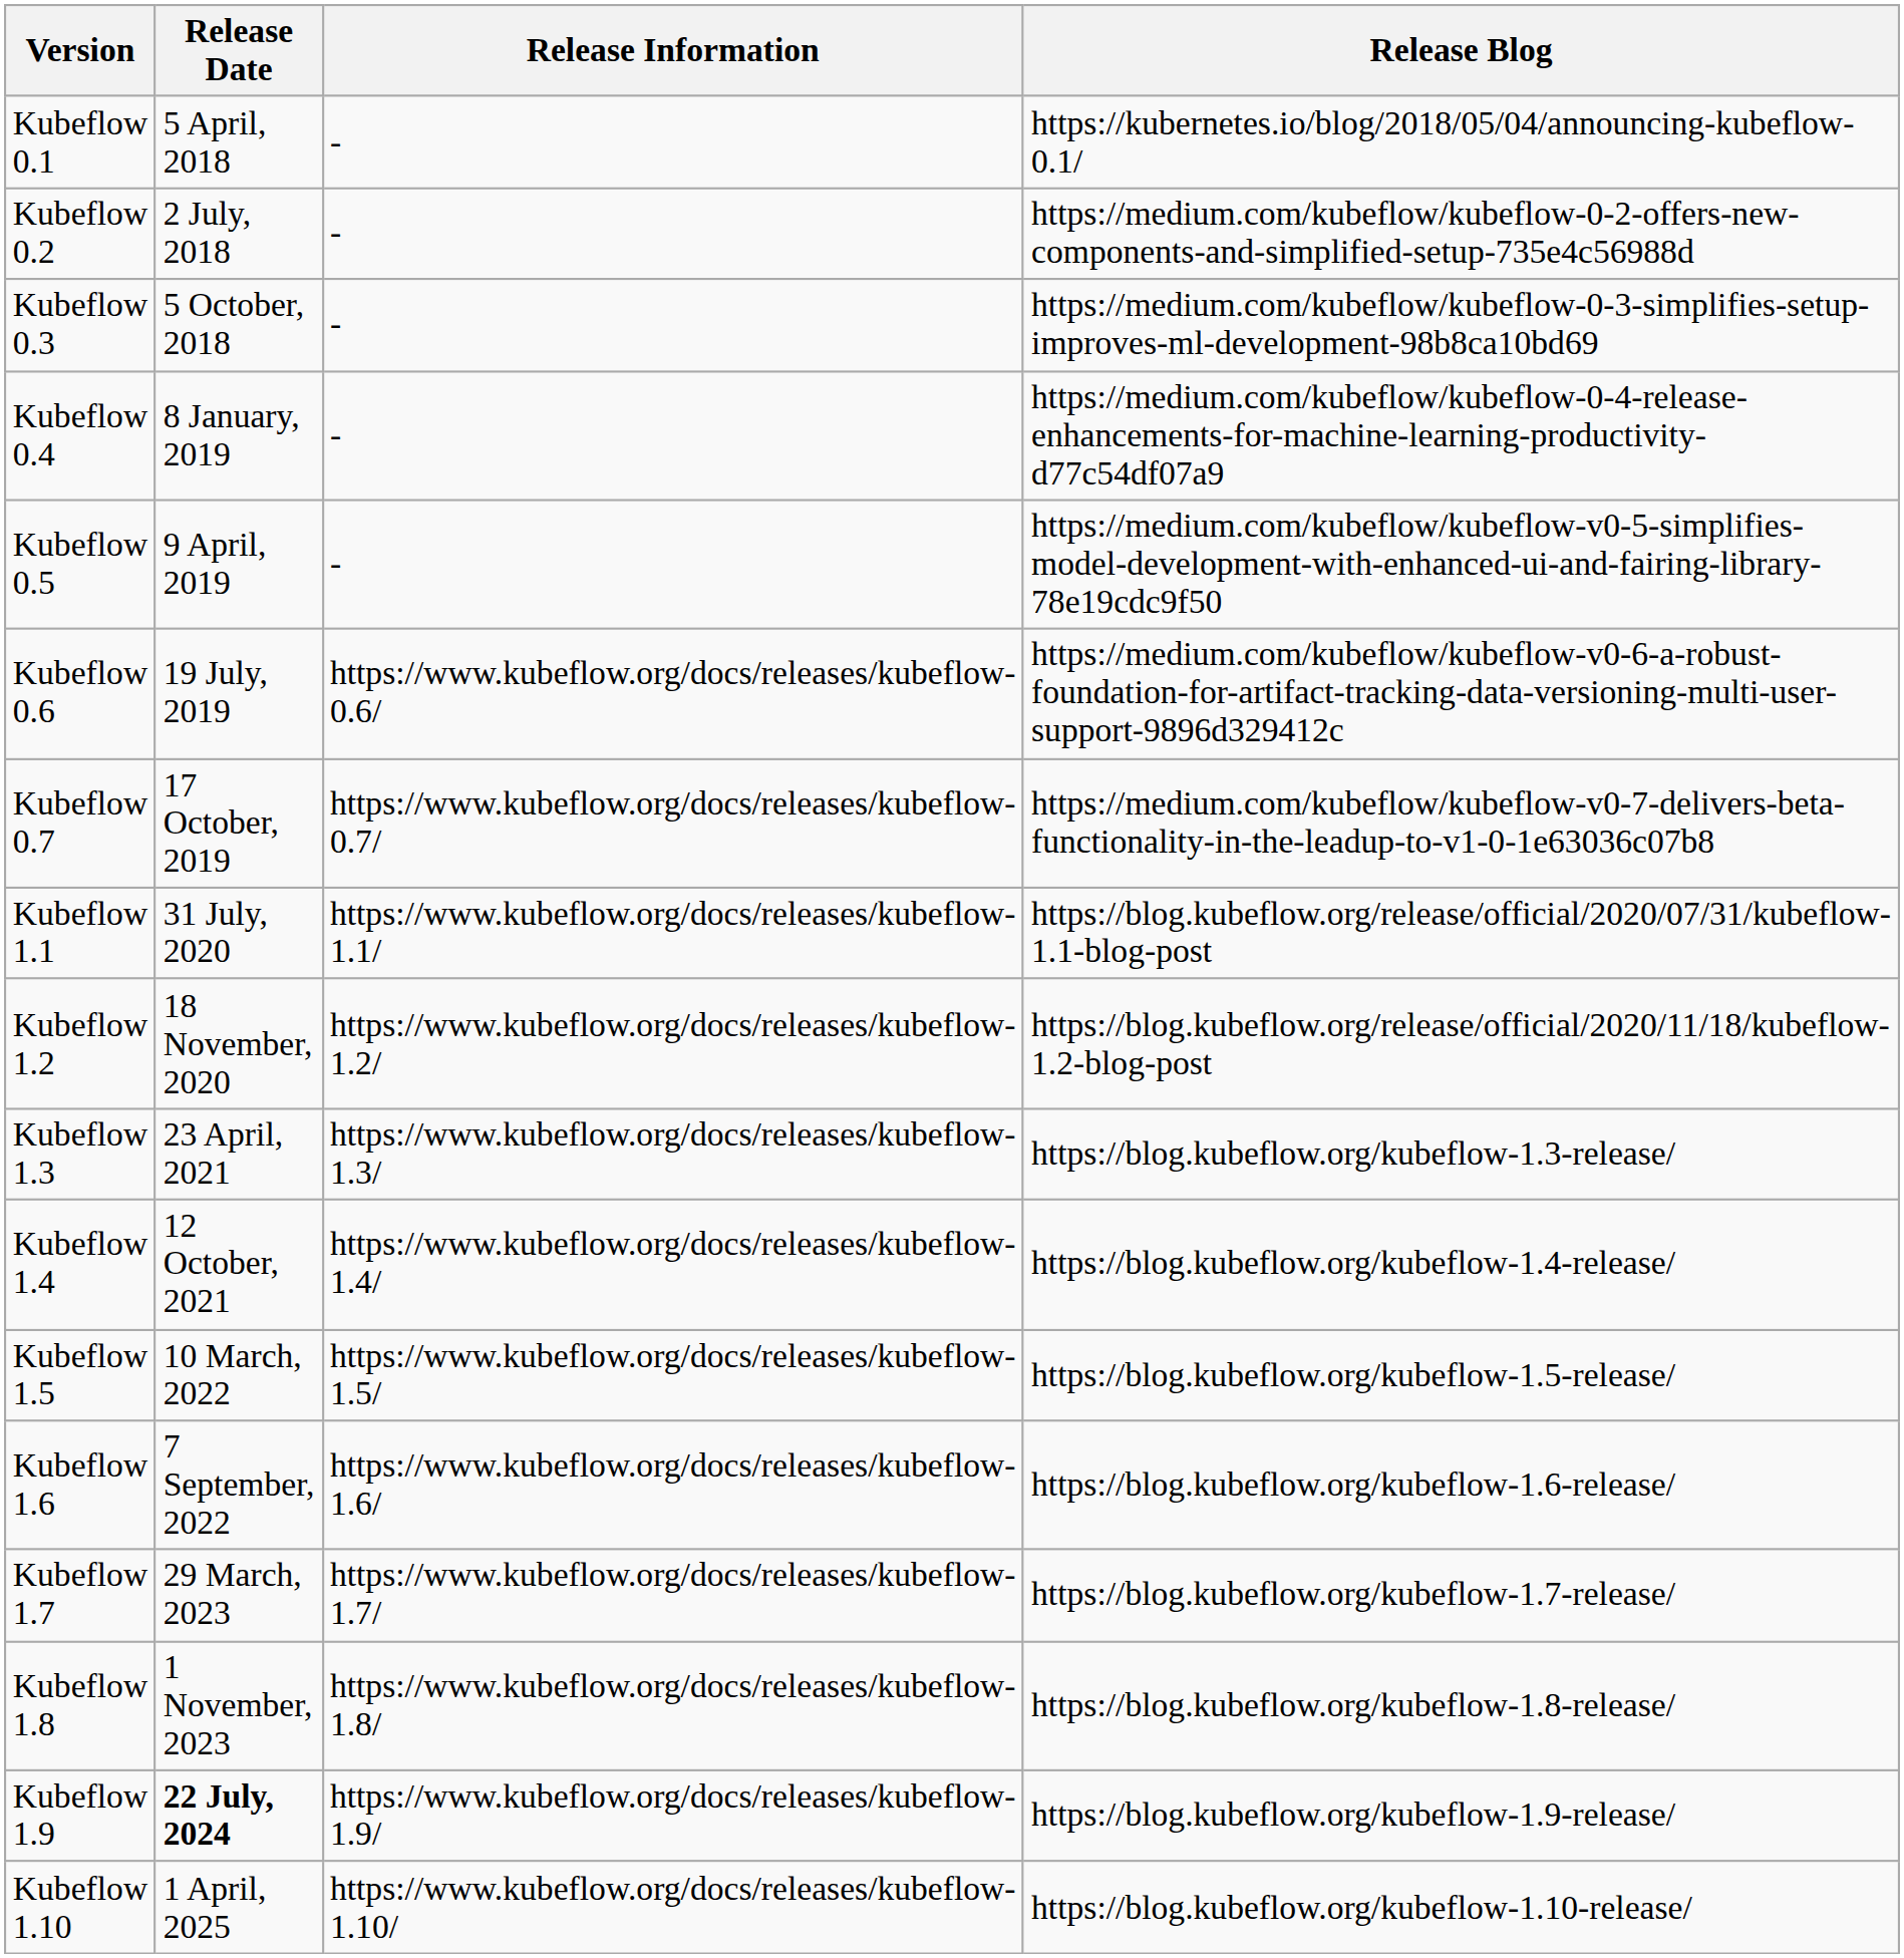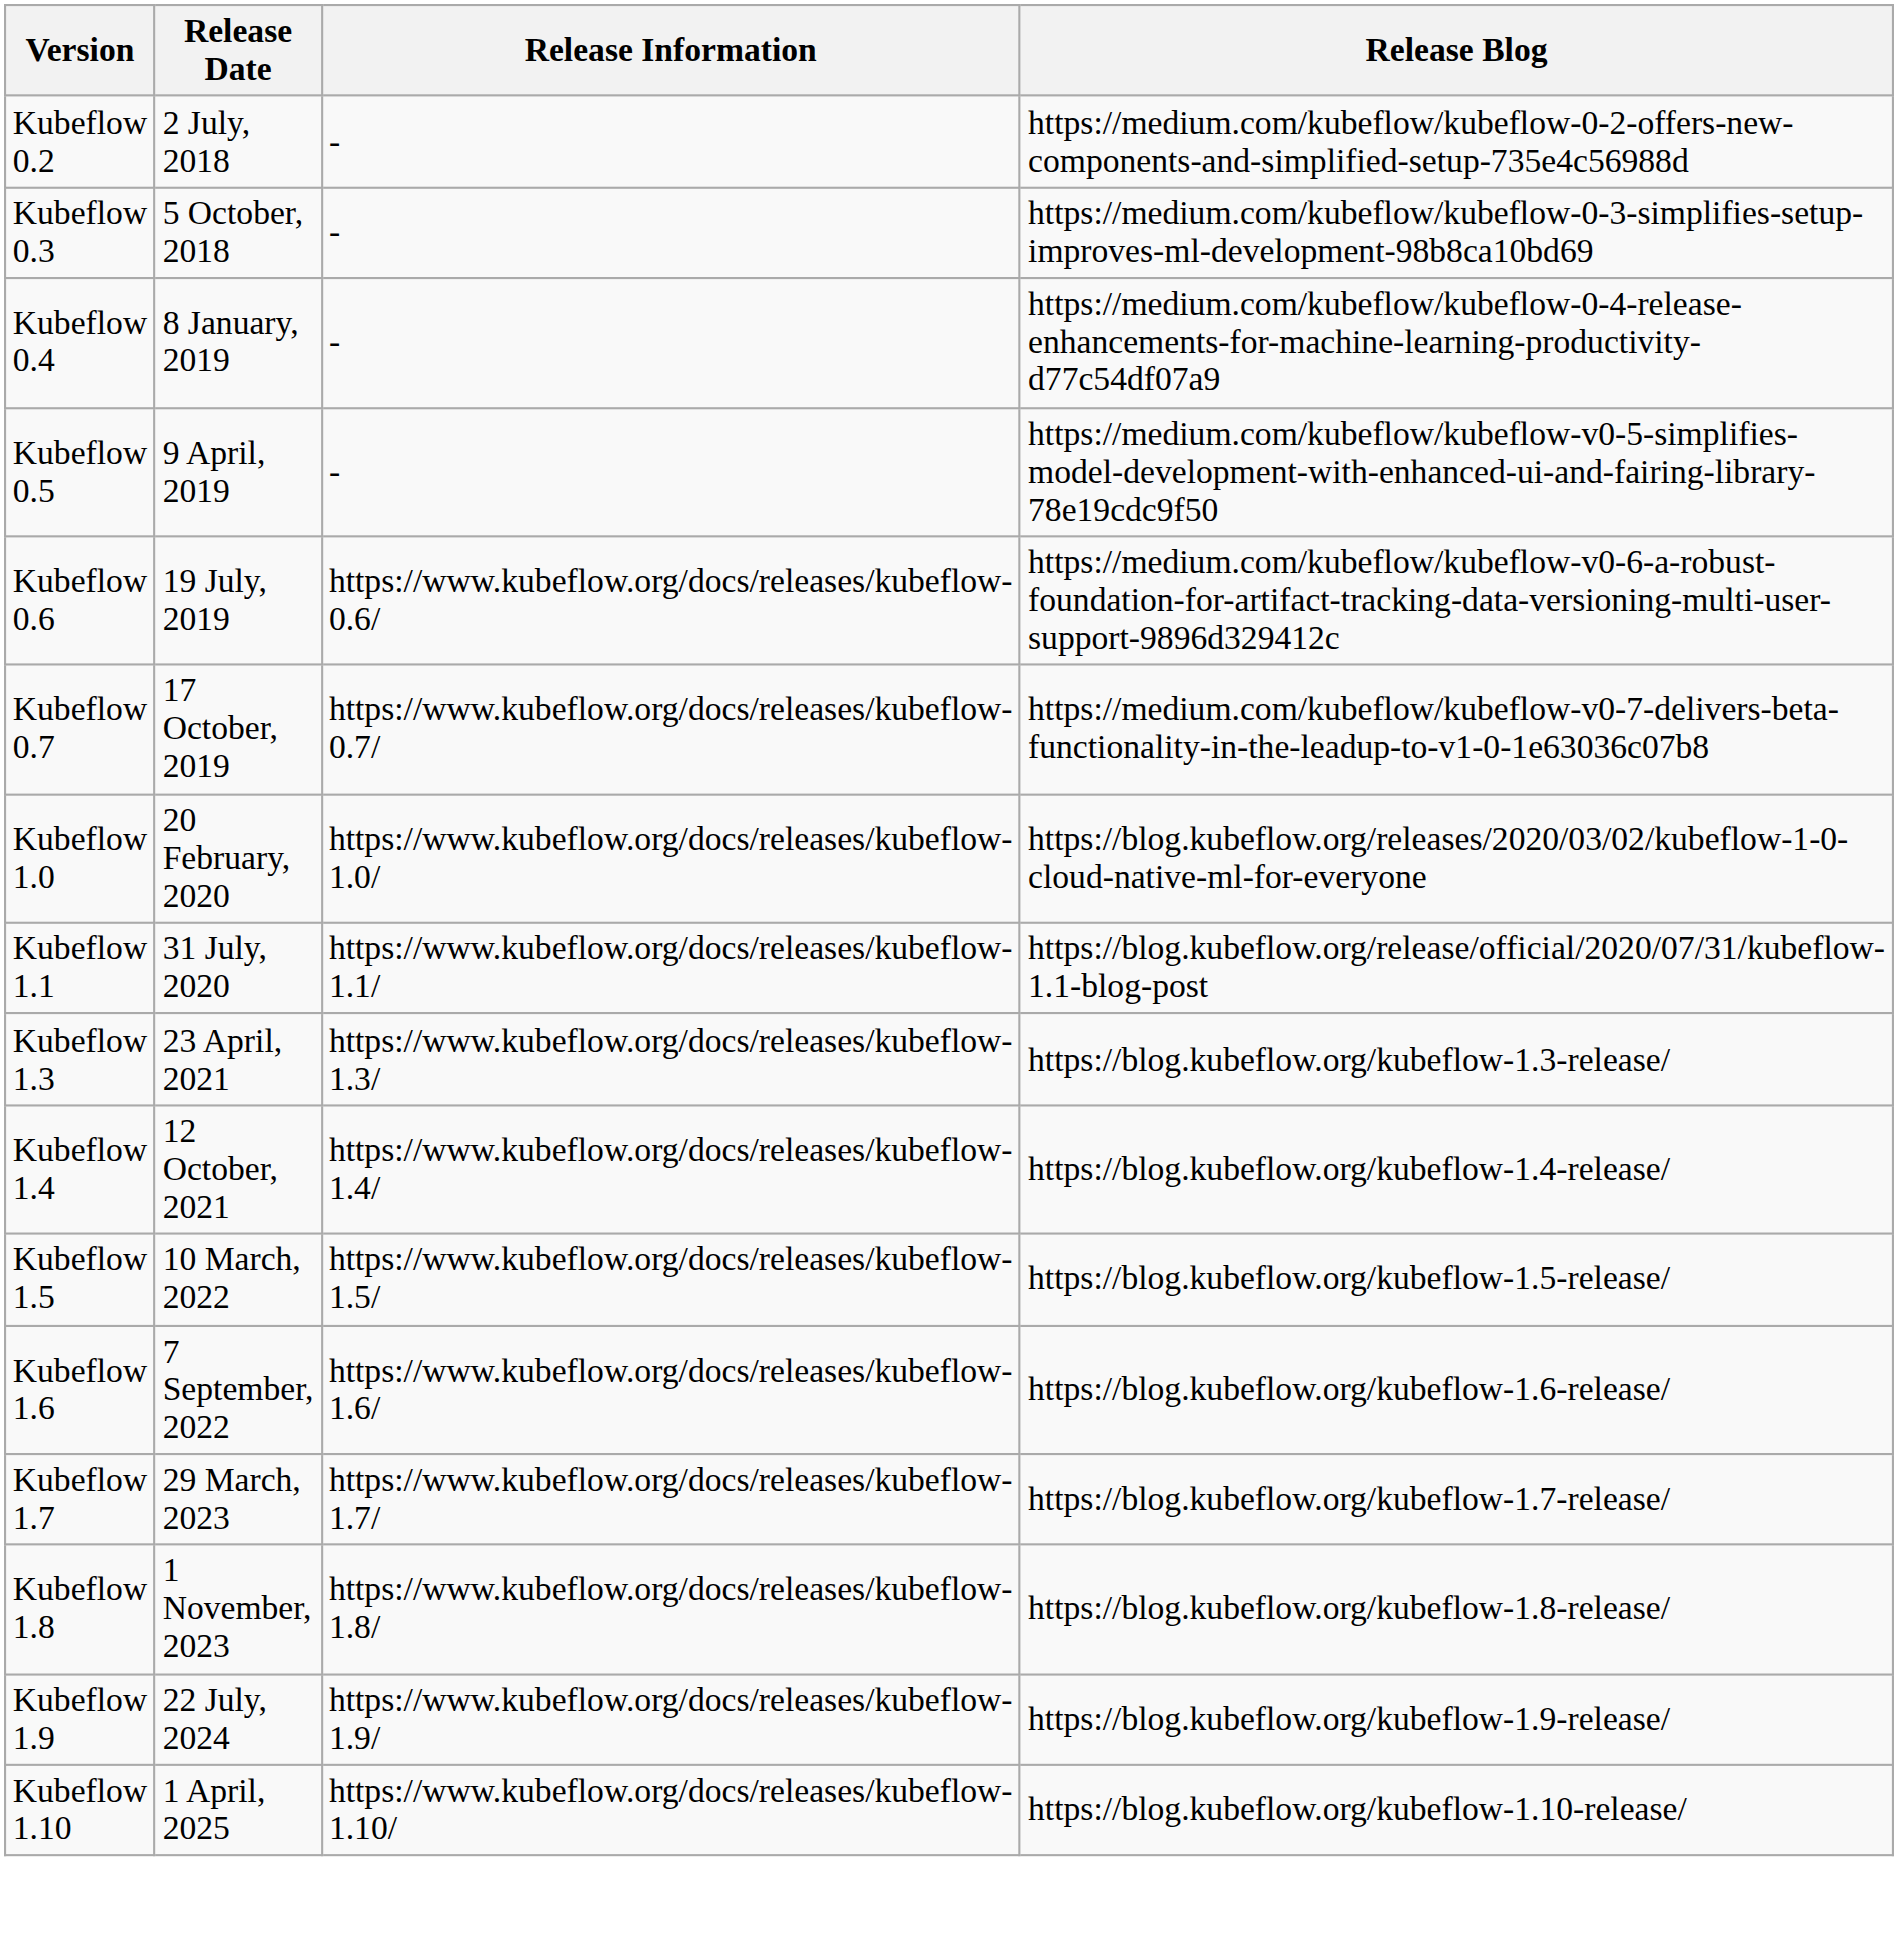 <table class="wikitable">
 <tr>
 <th>Version</th>
 <th>Release Date</th>
 <th>Release Information</th>
 <th>Release Blog</th>
-</tr>
-<tr>
-<td>Kubeflow 0.1</td>
-<td>5 April, 2018</td>
-<td>-</td>
-<td>https://kubernetes.io/blog/2018/05/04/announcing-kubeflow-0.1/</td>
 </tr>
 <tr>
 <td>Kubeflow 0.2</td>
 <td>2 July, 2018</td>
 <td>-</td>
 <td>https://medium.com/kubeflow/kubeflow-0-2-offers-new-components-and-simplified-setup-735e4c56988d</td>
 </tr>
 <tr>
 <td>Kubeflow 0.3</td>
 <td>5 October, 2018</td>
 <td>-</td>
 <td>https://medium.com/kubeflow/kubeflow-0-3-simplifies-setup-improves-ml-development-98b8ca10bd69</td>
 </tr>
 <tr>
 <td>Kubeflow 0.4</td>
 <td>8 January, 2019</td>
 <td>-</td>
 <td>https://medium.com/kubeflow/kubeflow-0-4-release-enhancements-for-machine-learning-productivity-d77c54df07a9</td>
 </tr>
 <tr>
 <td>Kubeflow 0.5</td>
 <td>9 April, 2019</td>
 <td>-</td>
 <td>https://medium.com/kubeflow/kubeflow-v0-5-simplifies-model-development-with-enhanced-ui-and-fairing-library-78e19cdc9f50</td>
 </tr>
 <tr>
 <td>Kubeflow 0.6</td>
 <td>19 July, 2019</td>
 <td>https://www.kubeflow.org/docs/releases/kubeflow-0.6/</td>
 <td>https://medium.com/kubeflow/kubeflow-v0-6-a-robust-foundation-for-artifact-tracking-data-versioning-multi-user-support-9896d329412c</td>
 </tr>
 <tr>
 <td>Kubeflow 0.7</td>
 <td>17 October, 2019</td>
 <td>https://www.kubeflow.org/docs/releases/kubeflow-0.7/</td>
 <td>https://medium.com/kubeflow/kubeflow-v0-7-delivers-beta-functionality-in-the-leadup-to-v1-0-1e63036c07b8</td>
 </tr>
 <tr>
+<td>Kubeflow 1.0</td>
+<td>20 February, 2020</td>
+<td>https://www.kubeflow.org/docs/releases/kubeflow-1.0/</td>
+<td>https://blog.kubeflow.org/releases/2020/03/02/kubeflow-1-0-cloud-native-ml-for-everyone</td>
+</tr>
+<tr>
 <td>Kubeflow 1.1</td>
 <td>31 July, 2020</td>
 <td>https://www.kubeflow.org/docs/releases/kubeflow-1.1/</td>
 <td>https://blog.kubeflow.org/release/official/2020/07/31/kubeflow-1.1-blog-post</td>
-</tr>
-<tr>
-<td>Kubeflow 1.2</td>
-<td>18 November, 2020</td>
-<td>https://www.kubeflow.org/docs/releases/kubeflow-1.2/</td>
-<td>https://blog.kubeflow.org/release/official/2020/11/18/kubeflow-1.2-blog-post</td>
 </tr>
 <tr>
 <td>Kubeflow 1.3</td>
 <td>23 April, 2021</td>
 <td>https://www.kubeflow.org/docs/releases/kubeflow-1.3/</td>
 <td>https://blog.kubeflow.org/kubeflow-1.3-release/</td>
 </tr>
 <tr>
 <td>Kubeflow 1.4</td>
 <td>12 October, 2021</td>
 <td>https://www.kubeflow.org/docs/releases/kubeflow-1.4/</td>
 <td>https://blog.kubeflow.org/kubeflow-1.4-release/</td>
 </tr>
 <tr>
 <td>Kubeflow 1.5</td>
 <td>10 March, 2022</td>
 <td>https://www.kubeflow.org/docs/releases/kubeflow-1.5/</td>
 <td>https://blog.kubeflow.org/kubeflow-1.5-release/</td>
 </tr>
 <tr>
 <td>Kubeflow 1.6</td>
 <td>7 September, 2022</td>
 <td>https://www.kubeflow.org/docs/releases/kubeflow-1.6/</td>
 <td>https://blog.kubeflow.org/kubeflow-1.6-release/</td>
 </tr>
 <tr>
 <td>Kubeflow 1.7</td>
 <td>29 March, 2023</td>
 <td>https://www.kubeflow.org/docs/releases/kubeflow-1.7/</td>
 <td>https://blog.kubeflow.org/kubeflow-1.7-release/</td>
 </tr>
 <tr>
 <td>Kubeflow 1.8</td>
 <td>1 November, 2023</td>
 <td>https://www.kubeflow.org/docs/releases/kubeflow-1.8/</td>
 <td>https://blog.kubeflow.org/kubeflow-1.8-release/</td>
 </tr>
 <tr>
 <td>Kubeflow 1.9</td>
-<td><strong>22 July, 2024</strong></td>
+<td>22 July, 2024</td>
 <td>https://www.kubeflow.org/docs/releases/kubeflow-1.9/</td>
 <td>https://blog.kubeflow.org/kubeflow-1.9-release/</td>
 </tr>
 <tr>
 <td>Kubeflow 1.10</td>
 <td>1 April, 2025</td>
 <td>https://www.kubeflow.org/docs/releases/kubeflow-1.10/</td>
 <td>https://blog.kubeflow.org/kubeflow-1.10-release/</td>
 </tr>
 </table>
